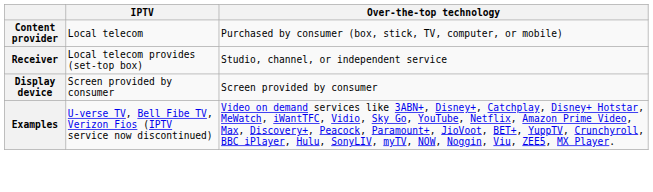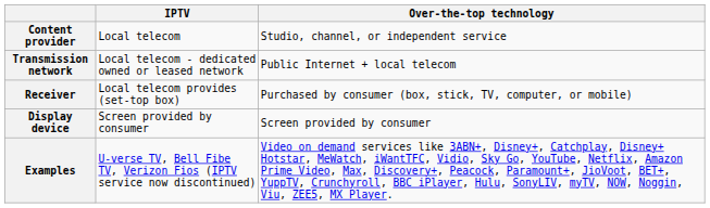 <table class=wikitable>
 <tr>
 <th></th>
 <th>IPTV</th>
 <th>Over-the-top technology</th>
 </tr>
 <tr>
 <th>Content provider</th>
 <td>Local telecom</td>
-<td>Purchased by consumer (box, stick, TV, computer, or mobile)</td>
+<td>Studio, channel, or independent service</td>
+</tr>
+<tr>
+<th>Transmission network</th>
+<td>Local telecom - dedicated owned or leased network</td>
+<td>Public Internet + local telecom</td>
 </tr>
 <tr>
 <th>Receiver</th>
 <td>Local telecom provides (set-top box)</td>
-<td>Studio, channel, or independent service</td>
+<td>Purchased by consumer (box, stick, TV, computer, or mobile)</td>
 </tr>
 <tr>
 <th>Display device</th>
 <td>Screen provided by consumer</td>
 <td>Screen provided by consumer</td>
 </tr>
 <tr>
 <th>Examples</th>
 <td><a href='#'>U-verse TV</a>, <a href='#'>Bell Fibe TV</a>, <a href='#'>Verizon Fios</a> (<a href='#'>IPTV</a> service now discontinued)</td>
 <td><a href='#'>Video on demand</a> services like <a href='#'>3ABN+</a>, <a href='#'>Disney+</a>, <a href='#'>Catchplay</a>, <a href='#'>Disney+ Hotstar</a>, <a href='#'>MeWatch</a>, <a href='#'>iWantTFC</a>, <a href='#'>Vidio</a>, <a href='#'>Sky Go</a>, <a href='#'>YouTube</a>, <a href='#'>Netflix</a>, <a href='#'>Amazon Prime Video</a>, <a href='#'>Max</a>, <a href='#'>Discovery+</a>, <a href='#'>Peacock</a>, <a href='#'>Paramount+</a>, <a href='#'>JioVoot</a>, <a href='#'>BET+</a>, <a href='#'>YuppTV</a>, <a href='#'>Crunchyroll</a>, <a href='#'>BBC iPlayer</a>, <a href='#'>Hulu</a>, <a href='#'>SonyLIV</a>, <a href='#'>myTV</a>, <a href='#'>NOW</a>, <a href='#'>Noggin</a>, <a href='#'>Viu</a>, <a href='#'>ZEE5</a>, <a href='#'>MX Player</a>.</td>
 </tr>
 </table>
